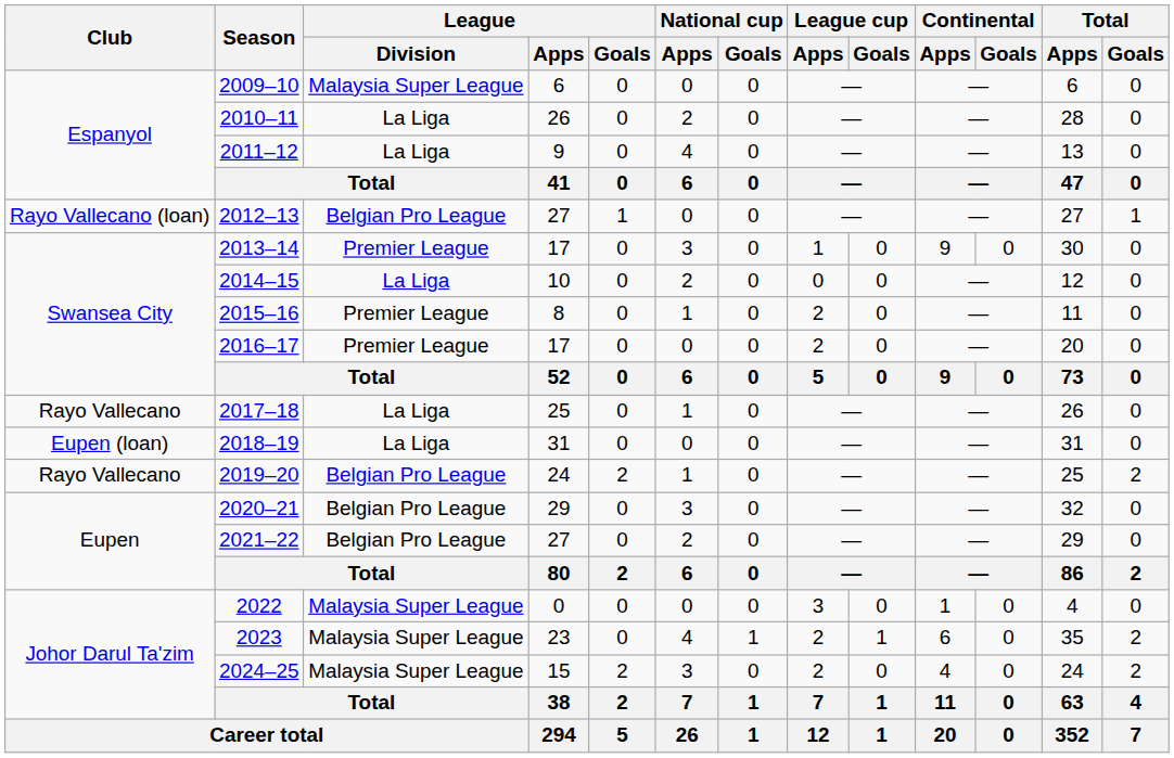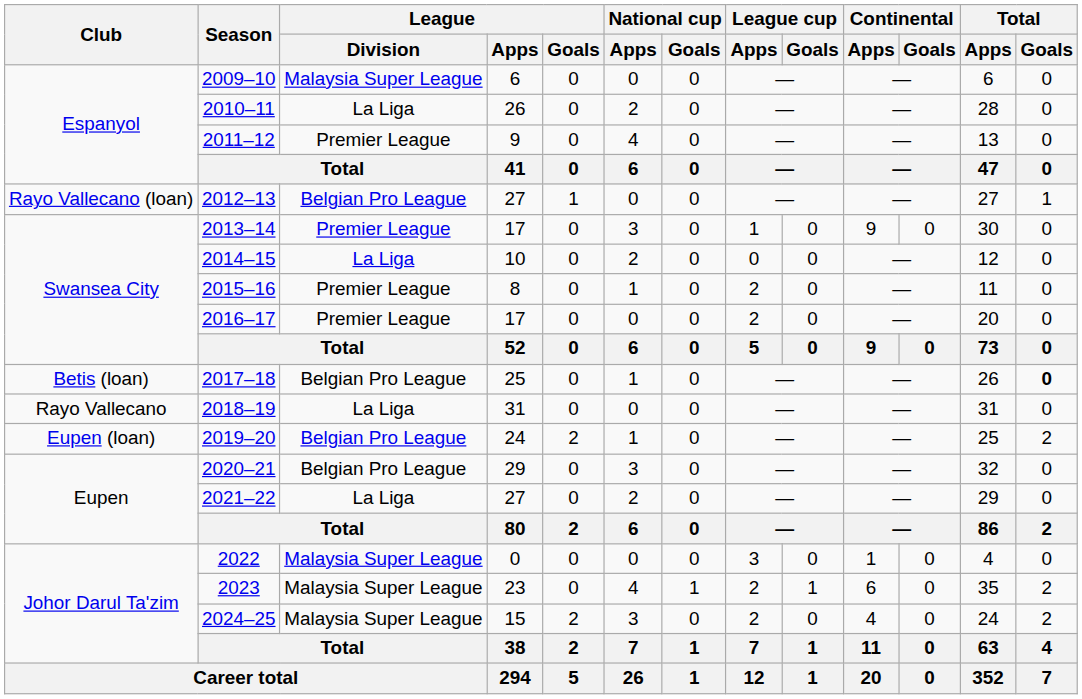 <table class="wikitable" style="text-align: center;">
 <tr>
 <th rowspan="2">Club</th>
 <th rowspan="2">Season</th>
 <th colspan="3">League</th>
 <th colspan="2">National cup</th>
 <th colspan="2">League cup</th>
 <th colspan="2">Continental</th>
 <th colspan="2">Total</th>
 </tr>
 <tr>
 <th>Division</th>
 <th>Apps</th>
 <th>Goals</th>
 <th>Apps</th>
 <th>Goals</th>
 <th>Apps</th>
 <th>Goals</th>
 <th>Apps</th>
 <th>Goals</th>
 <th>Apps</th>
 <th>Goals</th>
 </tr>
 <tr>
 <td rowspan="4"><a href='#'>Espanyol</a></td>
 <td><a href='#'>2009–10</a></td>
 <td><a href='#'>Malaysia Super League</a></td>
 <td>6</td>
 <td>0</td>
 <td>0</td>
 <td>0</td>
 <td colspan="2">—</td>
 <td colspan="2">—</td>
 <td>6</td>
 <td>0</td>
 </tr>
 <tr>
 <td><a href='#'>2010–11</a></td>
 <td>La Liga</td>
 <td>26</td>
 <td>0</td>
 <td>2</td>
 <td>0</td>
 <td colspan="2">—</td>
 <td colspan="2">—</td>
 <td>28</td>
 <td>0</td>
 </tr>
 <tr>
 <td><a href='#'>2011–12</a></td>
-<td>La Liga</td>
+<td>Premier League</td>
 <td>9</td>
 <td>0</td>
 <td>4</td>
 <td>0</td>
 <td colspan="2">—</td>
 <td colspan="2">—</td>
 <td>13</td>
 <td>0</td>
 </tr>
 <tr>
 <th colspan="2">Total</th>
 <th>41</th>
 <th>0</th>
 <th>6</th>
 <th>0</th>
 <th colspan="2">—</th>
 <th colspan="2">—</th>
 <th>47</th>
 <th>0</th>
 </tr>
 <tr>
 <td><a href='#'>Rayo Vallecano</a> (loan)</td>
 <td><a href='#'>2012–13</a></td>
 <td><a href='#'>Belgian Pro League</a></td>
 <td>27</td>
 <td>1</td>
 <td>0</td>
 <td>0</td>
 <td colspan="2">—</td>
 <td colspan="2">—</td>
 <td>27</td>
 <td>1</td>
 </tr>
 <tr>
 <td rowspan="5"><a href='#'>Swansea City</a></td>
 <td><a href='#'>2013–14</a></td>
 <td><a href='#'>Premier League</a></td>
 <td>17</td>
 <td>0</td>
 <td>3</td>
 <td>0</td>
 <td>1</td>
 <td>0</td>
 <td>9</td>
 <td>0</td>
 <td>30</td>
 <td>0</td>
 </tr>
 <tr>
 <td><a href='#'>2014–15</a></td>
 <td><a href='#'>La Liga</a></td>
 <td>10</td>
 <td>0</td>
 <td>2</td>
 <td>0</td>
 <td>0</td>
 <td>0</td>
 <td colspan="2">—</td>
 <td>12</td>
 <td>0</td>
 </tr>
 <tr>
 <td><a href='#'>2015–16</a></td>
 <td>Premier League</td>
 <td>8</td>
 <td>0</td>
 <td>1</td>
 <td>0</td>
 <td>2</td>
 <td>0</td>
 <td colspan="2">—</td>
 <td>11</td>
 <td>0</td>
 </tr>
 <tr>
 <td><a href='#'>2016–17</a></td>
 <td>Premier League</td>
 <td>17</td>
 <td>0</td>
 <td>0</td>
 <td>0</td>
 <td>2</td>
 <td>0</td>
 <td colspan="2">—</td>
 <td>20</td>
 <td>0</td>
 </tr>
 <tr>
 <th colspan="2">Total</th>
 <th>52</th>
 <th>0</th>
 <th>6</th>
 <th>0</th>
 <th>5</th>
 <th>0</th>
 <th>9</th>
 <th>0</th>
 <th>73</th>
 <th>0</th>
 </tr>
 <tr>
-<td>Rayo Vallecano</td>
+<td><a href='#'>Betis</a> (loan)</td>
 <td><a href='#'>2017–18</a></td>
-<td>La Liga</td>
+<td>Belgian Pro League</td>
 <td>25</td>
 <td>0</td>
 <td>1</td>
 <td>0</td>
 <td colspan="2">—</td>
 <td colspan="2">—</td>
 <td>26</td>
-<td>0</td>
+<td><strong>0</strong></td>
 </tr>
 <tr>
-<td><a href='#'>Eupen</a> (loan)</td>
+<td>Rayo Vallecano</td>
 <td><a href='#'>2018–19</a></td>
 <td>La Liga</td>
 <td>31</td>
 <td>0</td>
 <td>0</td>
 <td>0</td>
 <td colspan="2">—</td>
 <td colspan="2">—</td>
 <td>31</td>
 <td>0</td>
 </tr>
 <tr>
-<td>Rayo Vallecano</td>
+<td><a href='#'>Eupen</a> (loan)</td>
 <td><a href='#'>2019–20</a></td>
 <td><a href='#'>Belgian Pro League</a></td>
 <td>24</td>
 <td>2</td>
 <td>1</td>
 <td>0</td>
 <td colspan="2">—</td>
 <td colspan="2">—</td>
 <td>25</td>
 <td>2</td>
 </tr>
 <tr>
 <td rowspan="3">Eupen</td>
 <td><a href='#'>2020–21</a></td>
 <td>Belgian Pro League</td>
 <td>29</td>
 <td>0</td>
 <td>3</td>
 <td>0</td>
 <td colspan="2">—</td>
 <td colspan="2">—</td>
 <td>32</td>
 <td>0</td>
 </tr>
 <tr>
 <td><a href='#'>2021–22</a></td>
-<td>Belgian Pro League</td>
+<td>La Liga</td>
 <td>27</td>
 <td>0</td>
 <td>2</td>
 <td>0</td>
 <td colspan="2">—</td>
 <td colspan="2">—</td>
 <td>29</td>
 <td>0</td>
 </tr>
 <tr>
 <th colspan="2">Total</th>
 <th>80</th>
 <th>2</th>
 <th>6</th>
 <th>0</th>
 <th colspan="2">—</th>
 <th colspan="2">—</th>
 <th>86</th>
 <th>2</th>
 </tr>
 <tr>
 <td rowspan="4"><a href='#'>Johor Darul Ta'zim</a></td>
 <td><a href='#'>2022</a></td>
 <td><a href='#'>Malaysia Super League</a></td>
 <td>0</td>
 <td>0</td>
 <td>0</td>
 <td>0</td>
 <td>3</td>
 <td>0</td>
 <td>1</td>
 <td>0</td>
 <td>4</td>
 <td>0</td>
 </tr>
 <tr>
 <td><a href='#'>2023</a></td>
 <td>Malaysia Super League</td>
 <td>23</td>
 <td>0</td>
 <td>4</td>
 <td>1</td>
 <td>2</td>
 <td>1</td>
 <td>6</td>
 <td>0</td>
 <td>35</td>
 <td>2</td>
 </tr>
 <tr>
 <td><a href='#'>2024–25</a></td>
 <td>Malaysia Super League</td>
 <td>15</td>
 <td>2</td>
 <td>3</td>
 <td>0</td>
 <td>2</td>
 <td>0</td>
 <td>4</td>
 <td>0</td>
 <td>24</td>
 <td>2</td>
 </tr>
 <tr>
 <th colspan="2">Total</th>
 <th>38</th>
 <th>2</th>
 <th>7</th>
 <th>1</th>
 <th>7</th>
 <th>1</th>
 <th>11</th>
 <th>0</th>
 <th>63</th>
 <th>4</th>
 </tr>
 <tr>
 <th colspan="3">Career total</th>
 <th>294</th>
 <th>5</th>
 <th>26</th>
 <th>1</th>
 <th>12</th>
 <th>1</th>
 <th>20</th>
 <th>0</th>
 <th>352</th>
 <th>7</th>
 </tr>
 </table>
